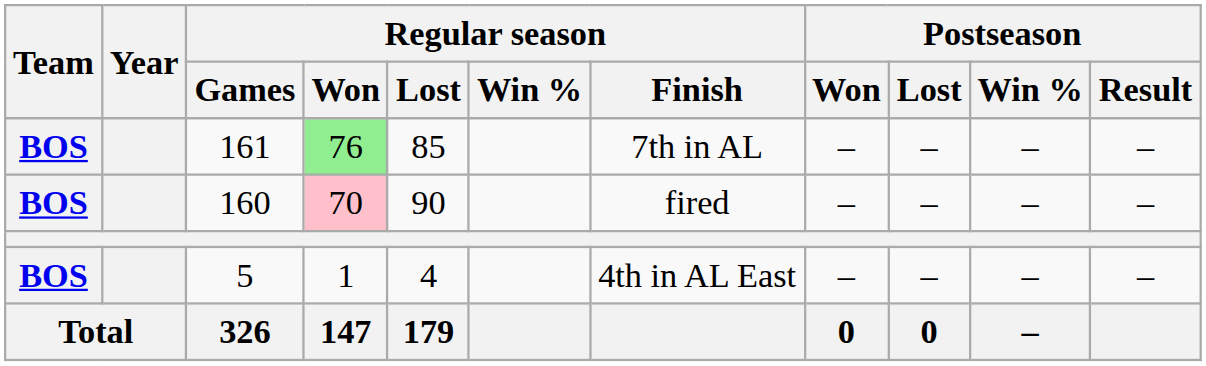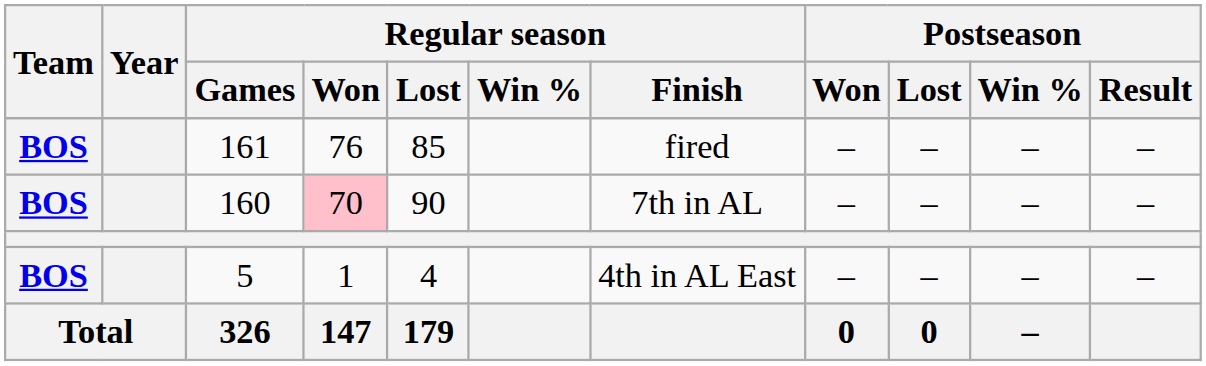 <table class="wikitable" style="font-size: 95%; text-align:center;">
 <tr>
 <th rowspan="2">Team</th>
 <th rowspan="2">Year</th>
 <th colspan="5">Regular season</th>
 <th colspan="4">Postseason</th>
 </tr>
 <tr>
 <th>Games</th>
 <th>Won</th>
 <th>Lost</th>
 <th>Win %</th>
 <th>Finish</th>
 <th>Won</th>
 <th>Lost</th>
 <th>Win %</th>
 <th>Result</th>
 </tr>
 <tr>
 </tr>
 <tr>
 <th><a href='#'>BOS</a></th>
 <th></th>
 <td>161</td>
-<td style="background: lightgreen;">76</td>
+<td>76</td>
 <td>85</td>
 <td></td>
-<td>7th in AL</td>
+<td>fired</td>
 <td>–</td>
 <td>–</td>
 <td>–</td>
 <td>–</td>
 </tr>
 <tr>
 <th><a href='#'>BOS</a></th>
 <th></th>
 <td>160</td>
 <td style="background: pink;">70</td>
 <td>90</td>
 <td></td>
-<td>fired</td>
+<td>7th in AL</td>
 <td>–</td>
 <td>–</td>
 <td>–</td>
 <td>–</td>
 </tr>
 <tr>
 <th colspan="11"></th>
 </tr>
 <tr>
 <th><a href='#'>BOS</a></th>
 <th></th>
 <td>5</td>
 <td>1</td>
 <td>4</td>
 <td></td>
 <td>4th in AL East</td>
 <td>–</td>
 <td>–</td>
 <td>–</td>
 <td>–</td>
 </tr>
 <tr>
 <th colspan="2">Total</th>
 <th>326</th>
 <th>147</th>
 <th>179</th>
 <th></th>
 <th></th>
 <th>0</th>
 <th>0</th>
 <th>–</th>
 <th></th>
 </tr>
 </table>
